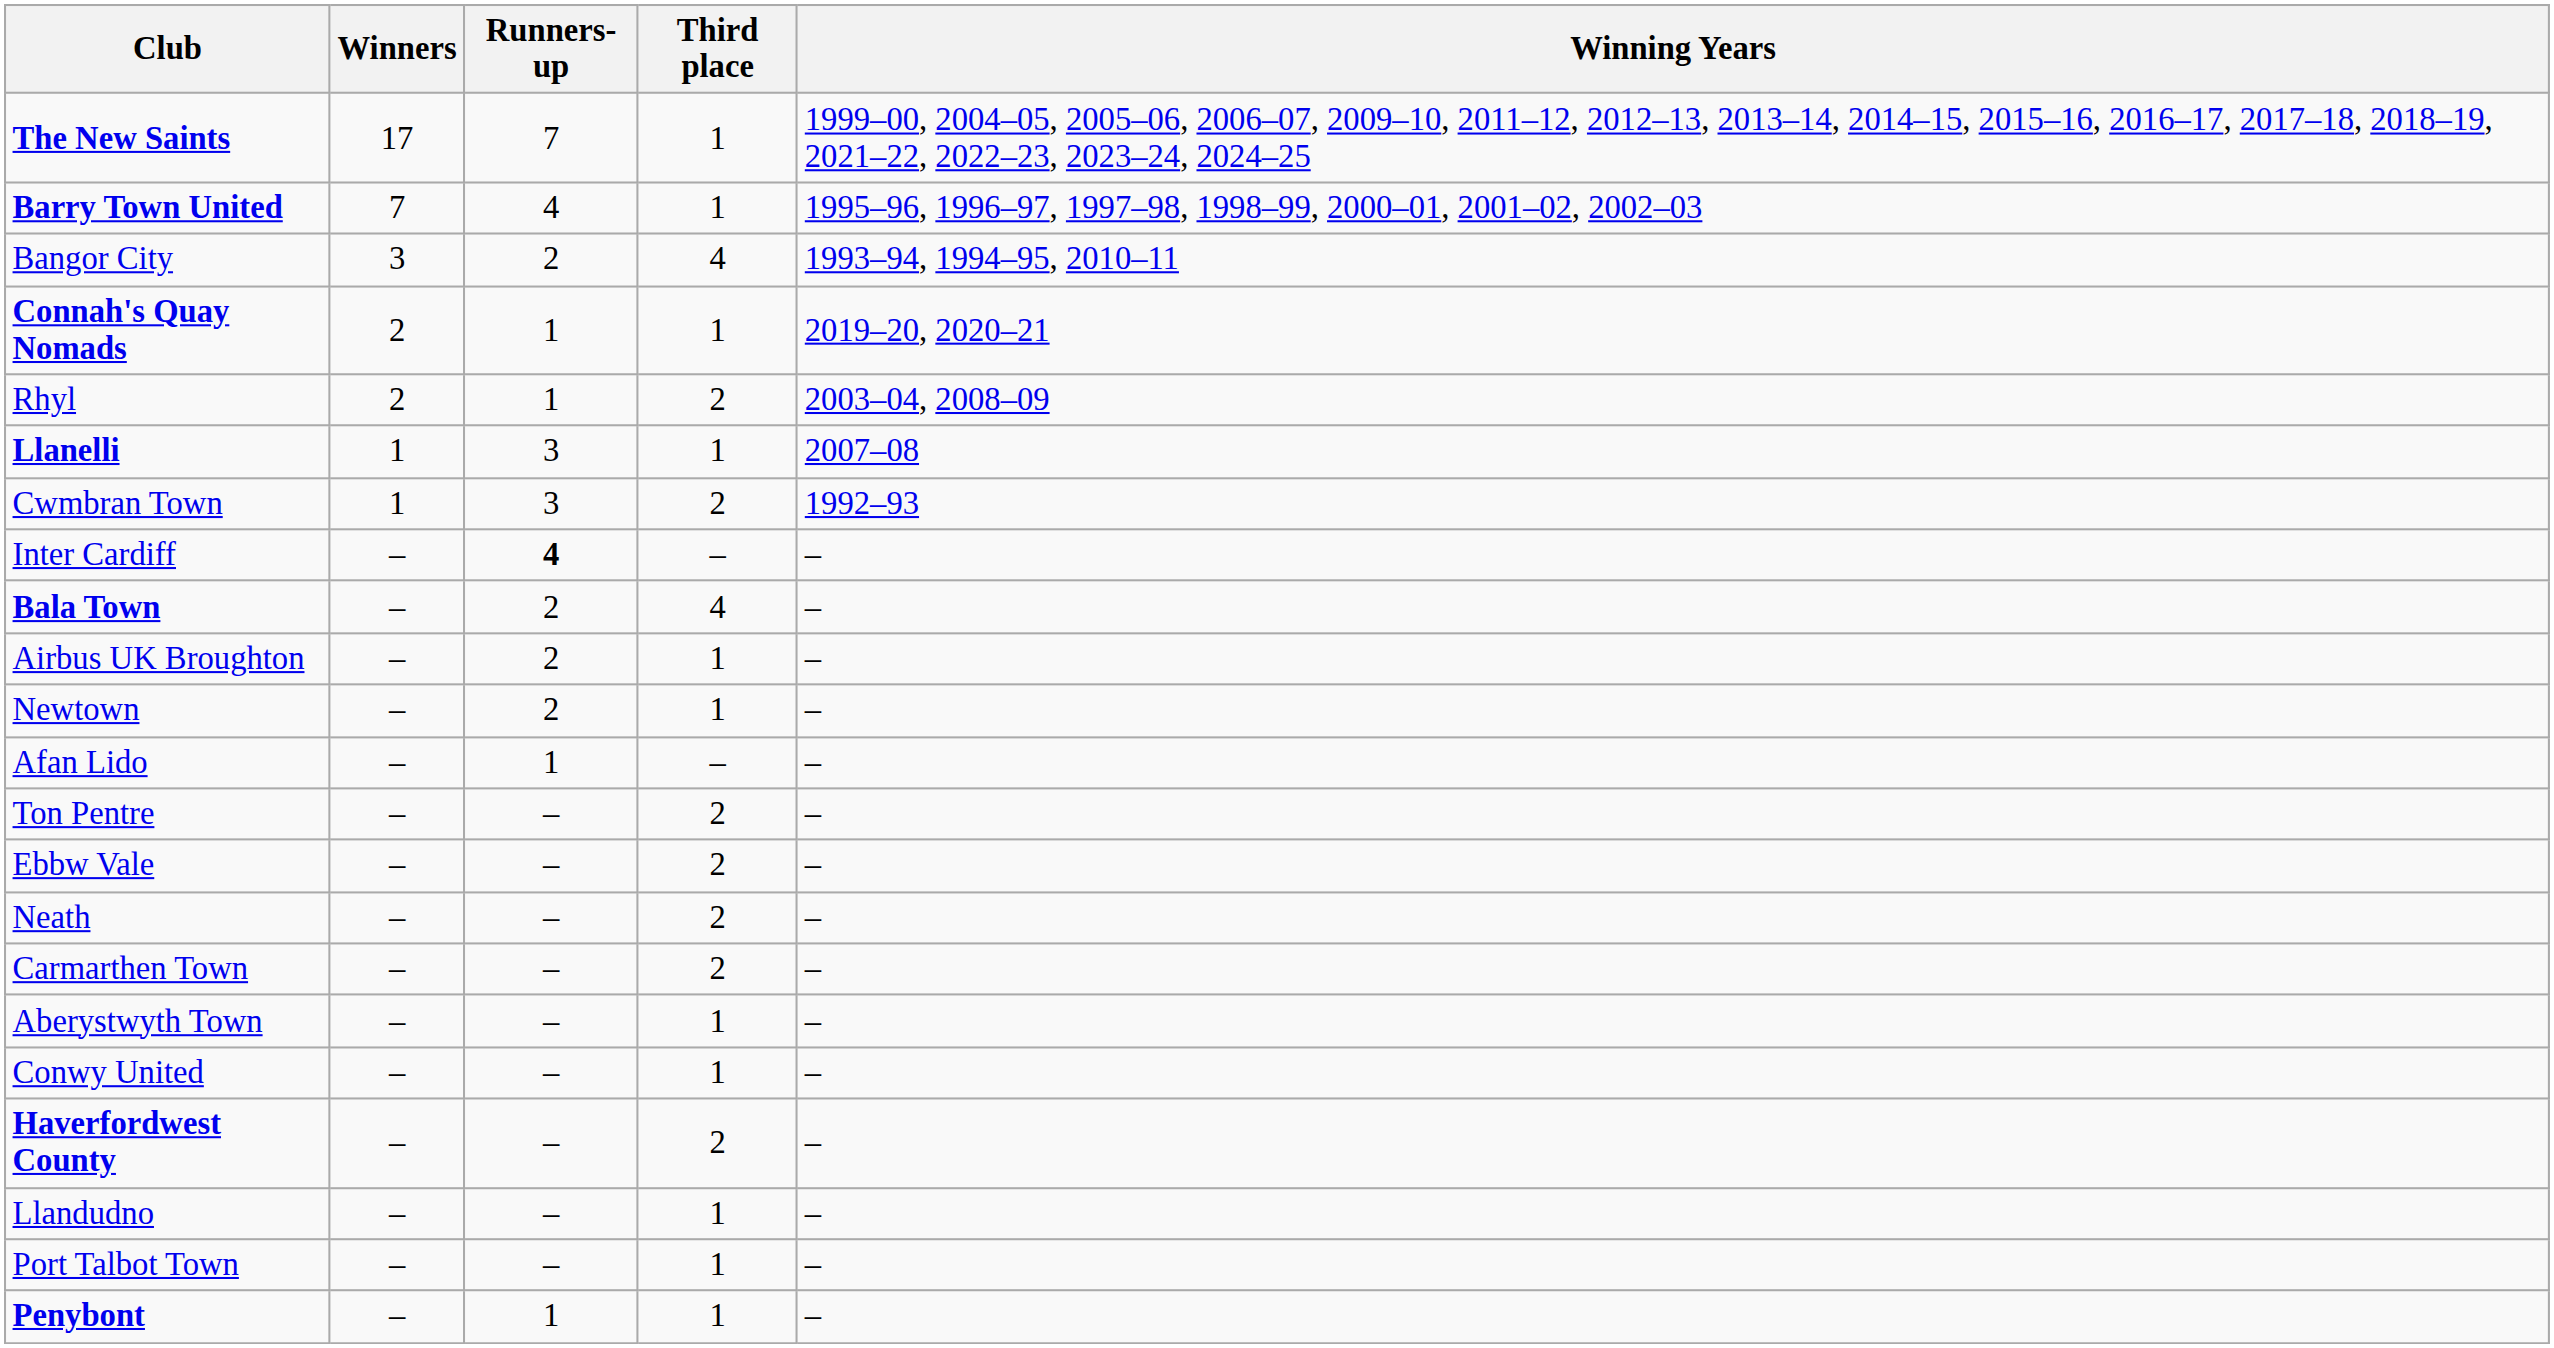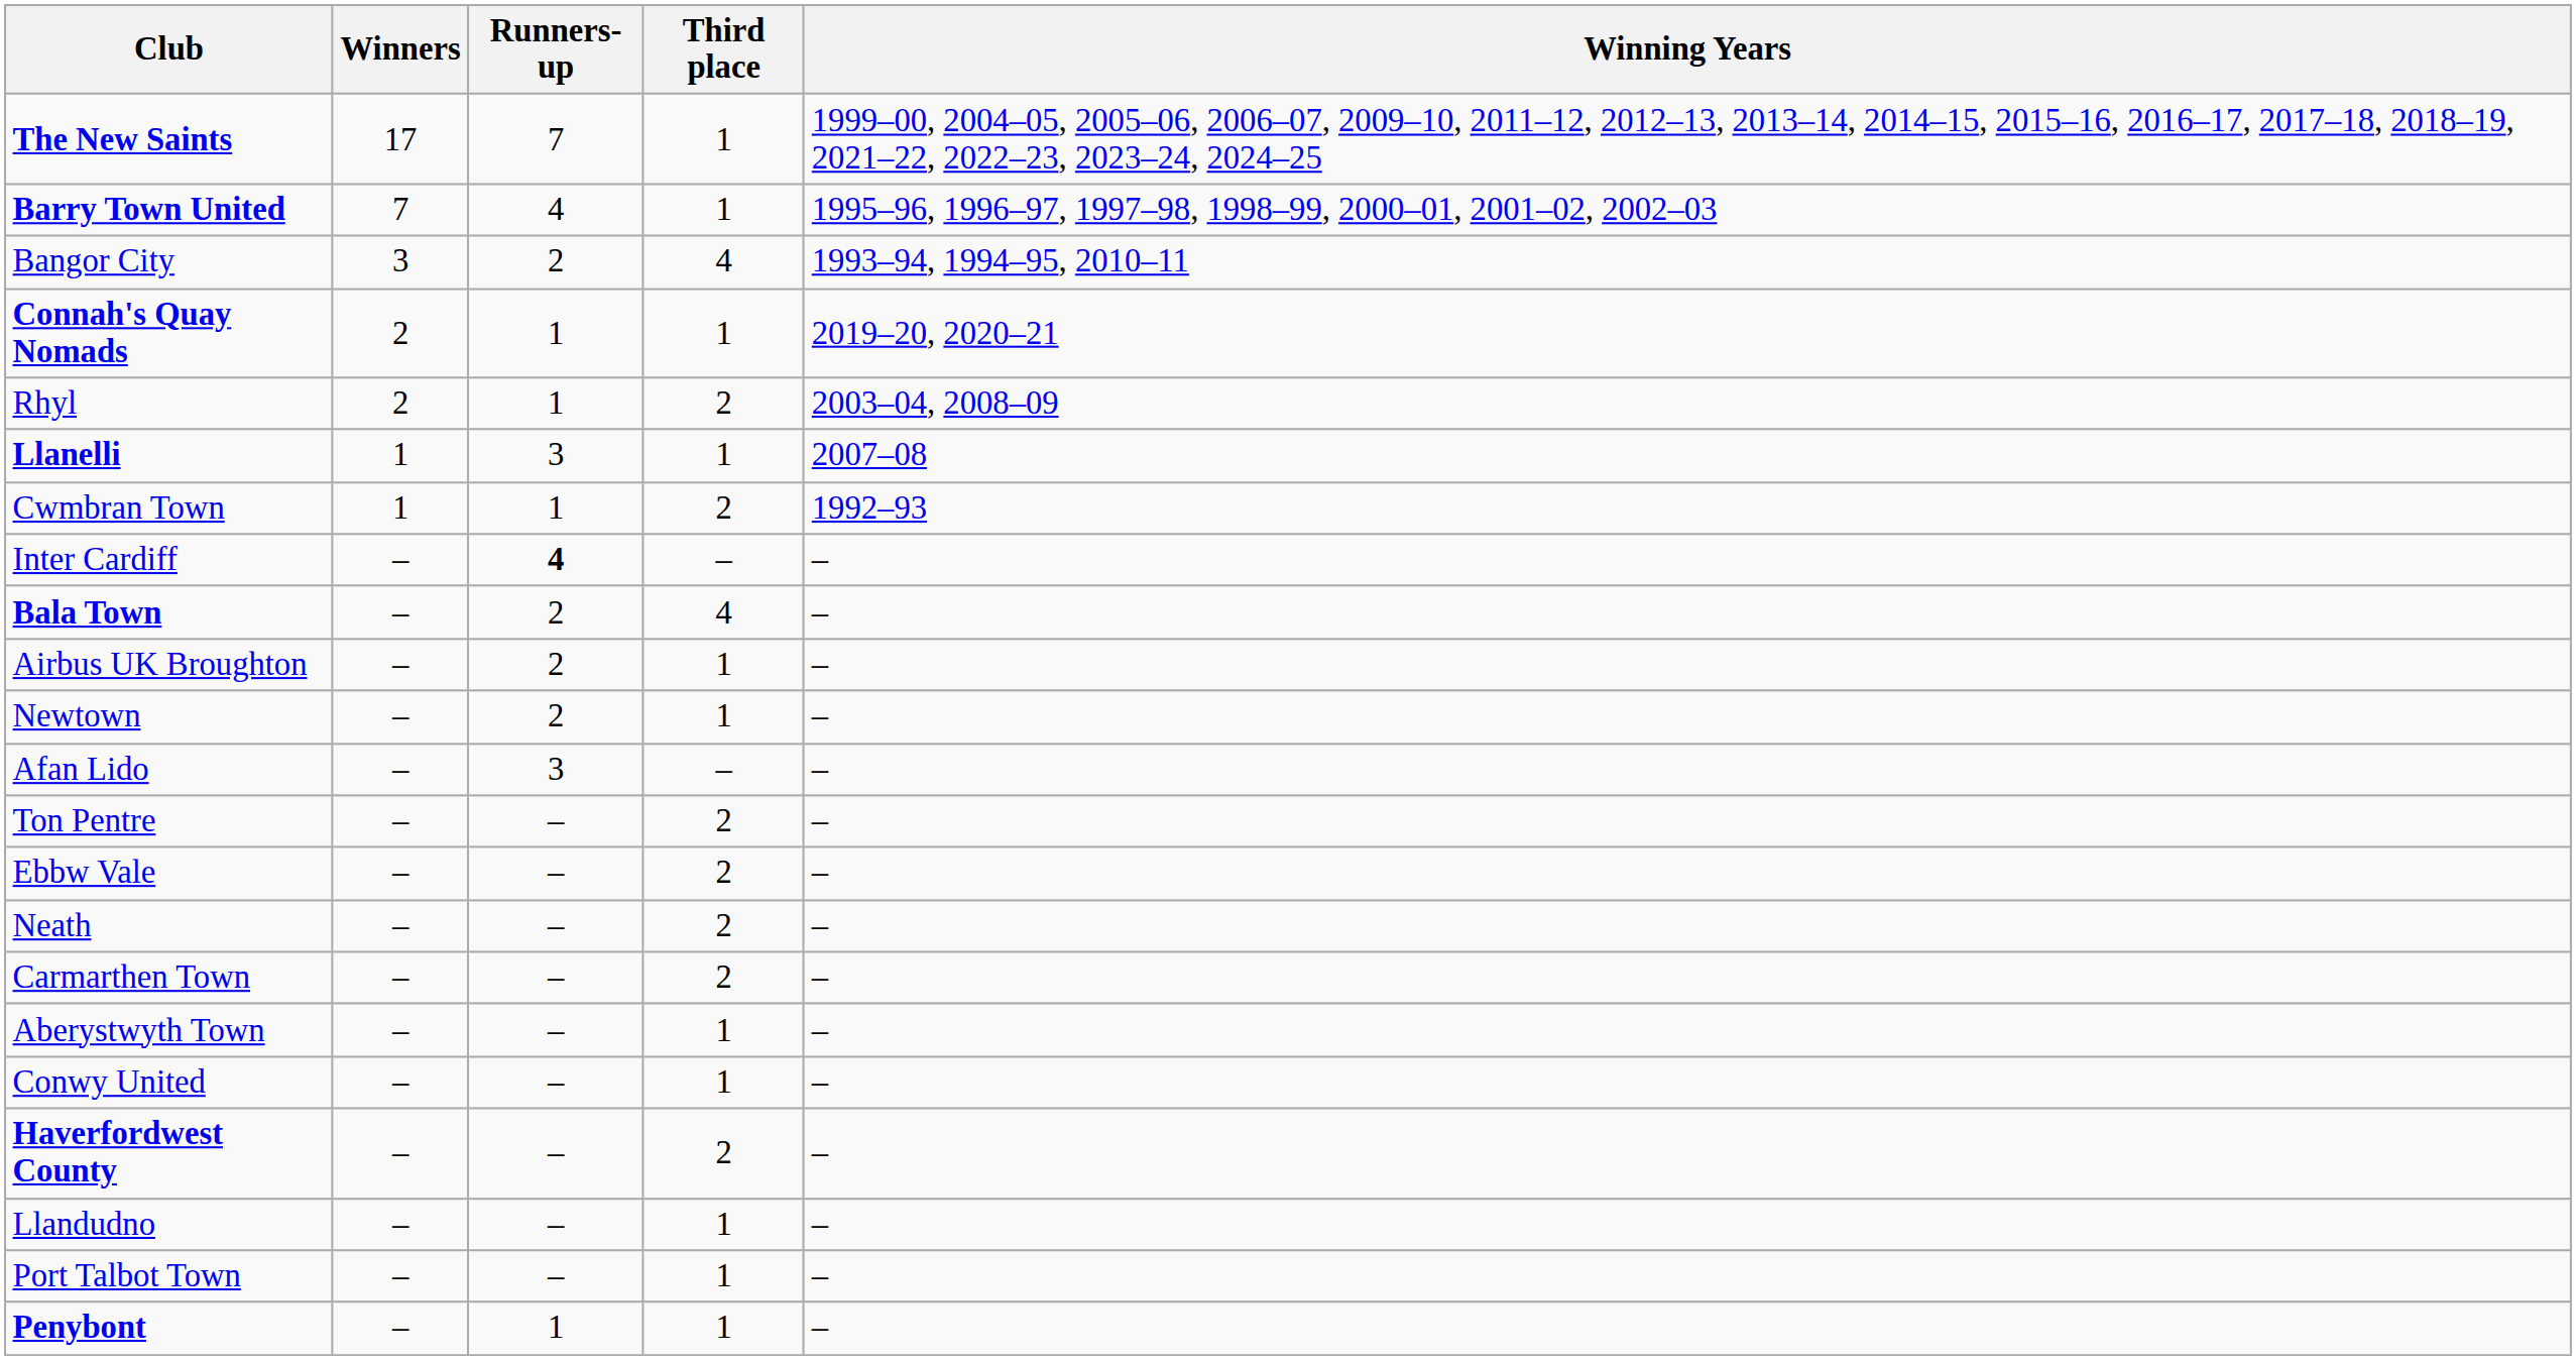 <table class="wikitable sortable">
 <tr>
 <th>Club</th>
 <th>Winners</th>
 <th>Runners-up</th>
 <th>Third place</th>
 <th>Winning Years</th>
 </tr>
 <tr>
 <td><strong><a href='#'>The New Saints</a></strong></td>
 <td style="text-align: center;">17</td>
 <td style="text-align: center;">7</td>
 <td style="text-align: center;">1</td>
 <td><a href='#'>1999–00</a>, <a href='#'>2004–05</a>, <a href='#'>2005–06</a>, <a href='#'>2006–07</a>, <a href='#'>2009–10</a>, <a href='#'>2011–12</a>, <a href='#'>2012–13</a>, <a href='#'>2013–14</a>, <a href='#'>2014–15</a>, <a href='#'>2015–16</a>, <a href='#'>2016–17</a>, <a href='#'>2017–18</a>, <a href='#'>2018–19</a>, <a href='#'>2021–22</a>, <a href='#'>2022–23</a>, <a href='#'>2023–24</a>, <a href='#'>2024–25</a></td>
 </tr>
 <tr>
 <td><strong><a href='#'>Barry Town United</a></strong></td>
 <td style="text-align: center;">7</td>
 <td style="text-align: center;">4</td>
 <td style="text-align: center;">1</td>
 <td><a href='#'>1995–96</a>, <a href='#'>1996–97</a>, <a href='#'>1997–98</a>, <a href='#'>1998–99</a>, <a href='#'>2000–01</a>, <a href='#'>2001–02</a>, <a href='#'>2002–03</a></td>
 </tr>
 <tr>
 <td><a href='#'>Bangor City</a></td>
 <td style="text-align: center;">3</td>
 <td style="text-align: center;">2</td>
 <td style="text-align: center;">4</td>
 <td><a href='#'>1993–94</a>, <a href='#'>1994–95</a>, <a href='#'>2010–11</a></td>
 </tr>
 <tr>
 <td><strong><a href='#'>Connah's Quay Nomads</a></strong></td>
 <td style="text-align: center;">2</td>
 <td style="text-align: center;">1</td>
 <td style="text-align: center;">1</td>
 <td><a href='#'>2019–20</a>, <a href='#'>2020–21</a></td>
 </tr>
 <tr>
 <td><a href='#'>Rhyl</a></td>
 <td style="text-align: center;">2</td>
 <td style="text-align: center;">1</td>
 <td style="text-align: center;">2</td>
 <td><a href='#'>2003–04</a>, <a href='#'>2008–09</a></td>
 </tr>
 <tr>
 <td><strong><a href='#'>Llanelli</a></strong></td>
 <td style="text-align: center;">1</td>
 <td style="text-align: center;">3</td>
 <td style="text-align: center;">1</td>
 <td><a href='#'>2007–08</a></td>
 </tr>
 <tr>
 <td><a href='#'>Cwmbran Town</a></td>
 <td style="text-align: center;">1</td>
-<td style="text-align: center;">3</td>
+<td style="text-align: center;">1</td>
 <td style="text-align: center;">2</td>
 <td><a href='#'>1992–93</a></td>
 </tr>
 <tr>
 <td><a href='#'>Inter Cardiff</a></td>
 <td style="text-align: center;">–</td>
 <td style="text-align: center;"><strong>4</strong></td>
 <td style="text-align: center;">–</td>
 <td>–</td>
 </tr>
 <tr>
 <td><strong><a href='#'>Bala Town</a></strong></td>
 <td style="text-align: center;">–</td>
 <td style="text-align: center;">2</td>
 <td style="text-align: center;">4</td>
 <td>–</td>
 </tr>
 <tr>
 <td><a href='#'>Airbus UK Broughton</a></td>
 <td style="text-align: center;">–</td>
 <td style="text-align: center;">2</td>
 <td style="text-align: center;">1</td>
 <td>–</td>
 </tr>
 <tr>
 <td><a href='#'>Newtown</a></td>
 <td style="text-align: center;">–</td>
 <td style="text-align: center;">2</td>
 <td style="text-align: center;">1</td>
 <td>–</td>
 </tr>
 <tr>
 <td><a href='#'>Afan Lido</a></td>
 <td style="text-align: center;">–</td>
-<td style="text-align: center;">1</td>
+<td style="text-align: center;">3</td>
 <td style="text-align: center;">–</td>
 <td>–</td>
 </tr>
 <tr>
 <td><a href='#'>Ton Pentre</a></td>
 <td style="text-align: center;">–</td>
 <td style="text-align: center;">–</td>
 <td style="text-align: center;">2</td>
 <td>–</td>
 </tr>
 <tr>
 <td><a href='#'>Ebbw Vale</a></td>
 <td style="text-align: center;">–</td>
 <td style="text-align: center;">–</td>
 <td style="text-align: center;">2</td>
 <td>–</td>
 </tr>
 <tr>
 <td><a href='#'>Neath</a></td>
 <td style="text-align: center;">–</td>
 <td style="text-align: center;">–</td>
 <td style="text-align: center;">2</td>
 <td>–</td>
 </tr>
 <tr>
 <td><a href='#'>Carmarthen Town</a></td>
 <td style="text-align: center;">–</td>
 <td style="text-align: center;">–</td>
 <td style="text-align: center;">2</td>
 <td>–</td>
 </tr>
 <tr>
 <td><a href='#'>Aberystwyth Town</a></td>
 <td style="text-align: center;">–</td>
 <td style="text-align: center;">–</td>
 <td style="text-align: center;">1</td>
 <td>–</td>
 </tr>
 <tr>
 <td><a href='#'>Conwy United</a></td>
 <td style="text-align: center;">–</td>
 <td style="text-align: center;">–</td>
 <td style="text-align: center;">1</td>
 <td>–</td>
 </tr>
 <tr>
 <td><strong><a href='#'>Haverfordwest County</a></strong></td>
 <td style="text-align: center;">–</td>
 <td style="text-align: center;">–</td>
 <td style="text-align: center;">2</td>
 <td>–</td>
 </tr>
 <tr>
 <td><a href='#'>Llandudno</a></td>
 <td style="text-align: center;">–</td>
 <td style="text-align: center;">–</td>
 <td style="text-align: center;">1</td>
 <td>–</td>
 </tr>
 <tr>
 <td><a href='#'>Port Talbot Town</a></td>
 <td style="text-align: center;">–</td>
 <td style="text-align: center;">–</td>
 <td style="text-align: center;">1</td>
 <td>–</td>
 </tr>
 <tr>
 <td><strong><a href='#'>Penybont</a></strong></td>
 <td style="text-align: center;">–</td>
 <td style="text-align: center;">1</td>
 <td style="text-align: center;">1</td>
 <td>–</td>
 </tr>
 </table>
